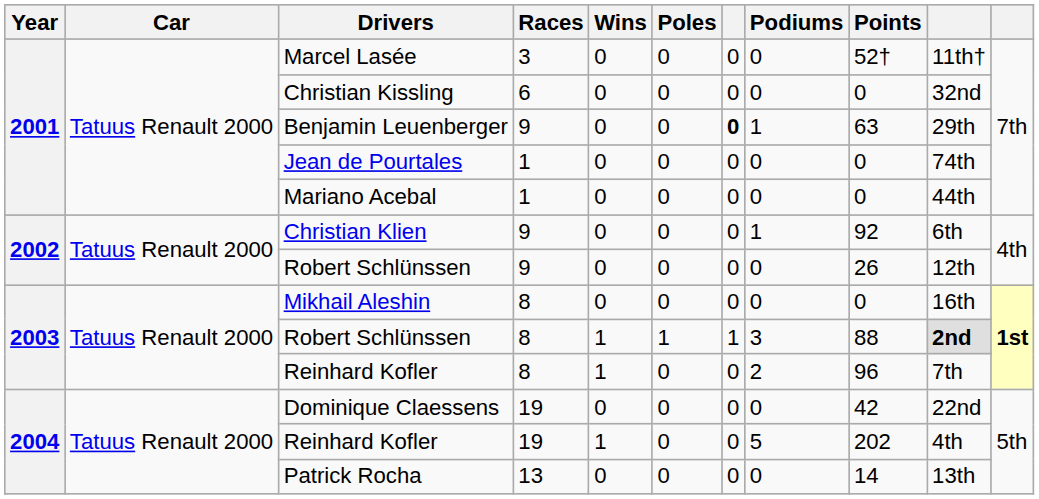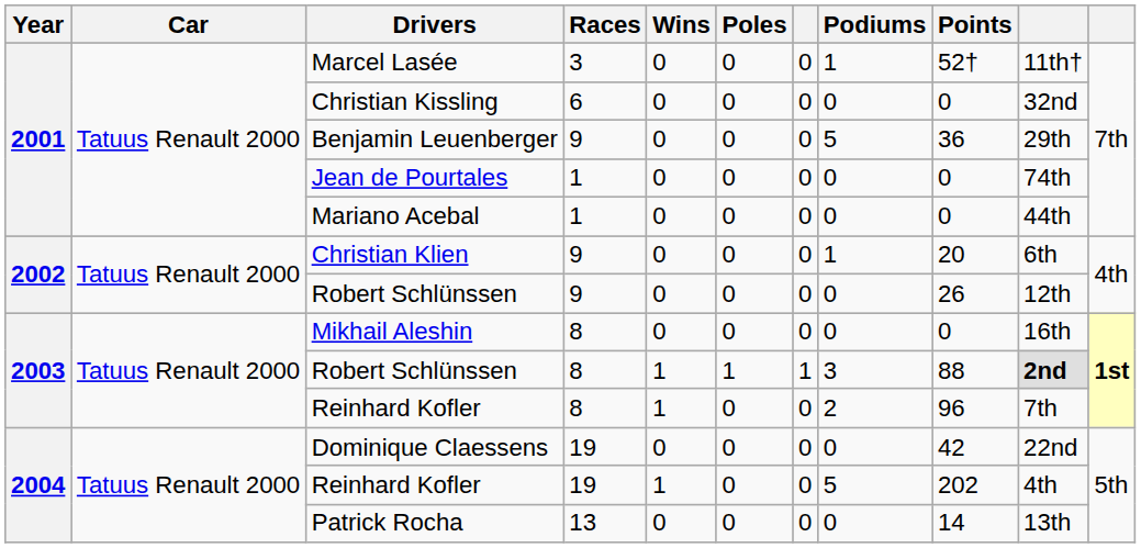 <table class="wikitable" style="font-size:85%">
 <tr>
 <th>Year</th>
 <th>Car</th>
 <th>Drivers</th>
 <th>Races</th>
 <th>Wins</th>
 <th>Poles</th>
 <th></th>
 <th>Podiums</th>
 <th>Points</th>
 <th></th>
 <th></th>
 </tr>
 <tr>
 <th rowspan=5><a href='#'>2001</a></th>
 <td rowspan=5><a href='#'>Tatuus</a> Renault 2000</td>
 <td> Marcel Lasée</td>
 <td>3</td>
 <td>0</td>
 <td>0</td>
 <td>0</td>
-<td>0</td>
+<td>1</td>
 <td>52†</td>
 <td>11th†</td>
 <td rowspan=5>7th</td>
 </tr>
 <tr>
 <td> Christian Kissling</td>
 <td>6</td>
 <td>0</td>
 <td>0</td>
 <td>0</td>
 <td>0</td>
 <td>0</td>
 <td>32nd</td>
 </tr>
 <tr>
 <td> Benjamin Leuenberger</td>
 <td>9</td>
 <td>0</td>
 <td>0</td>
-<td><strong>0</strong></td>
-<td>1</td>
-<td>63</td>
+<td>0</td>
+<td>5</td>
+<td>36</td>
 <td>29th</td>
 </tr>
 <tr>
 <td> <a href='#'>Jean de Pourtales</a></td>
 <td>1</td>
 <td>0</td>
 <td>0</td>
 <td>0</td>
 <td>0</td>
 <td>0</td>
 <td>74th</td>
 </tr>
 <tr>
 <td> Mariano Acebal</td>
 <td>1</td>
 <td>0</td>
 <td>0</td>
 <td>0</td>
 <td>0</td>
 <td>0</td>
 <td>44th</td>
 </tr>
 <tr>
 <th rowspan=2><a href='#'>2002</a></th>
 <td rowspan=2><a href='#'>Tatuus</a> Renault 2000</td>
 <td> <a href='#'>Christian Klien</a></td>
 <td>9</td>
 <td>0</td>
 <td>0</td>
 <td>0</td>
 <td>1</td>
-<td>92</td>
+<td>20</td>
 <td>6th</td>
 <td rowspan=2>4th</td>
 </tr>
 <tr>
 <td> Robert Schlünssen</td>
 <td>9</td>
 <td>0</td>
 <td>0</td>
 <td>0</td>
 <td>0</td>
 <td>26</td>
 <td>12th</td>
 </tr>
 <tr>
 <th rowspan=3><a href='#'>2003</a></th>
 <td rowspan=3><a href='#'>Tatuus</a> Renault 2000</td>
 <td> <a href='#'>Mikhail Aleshin</a></td>
 <td>8</td>
 <td>0</td>
 <td>0</td>
 <td>0</td>
 <td>0</td>
 <td>0</td>
 <td>16th</td>
 <td rowspan=3 style="background:#FFFFBF;"><strong>1st</strong></td>
 </tr>
 <tr>
 <td> Robert Schlünssen</td>
 <td>8</td>
 <td>1</td>
 <td>1</td>
 <td>1</td>
 <td>3</td>
 <td>88</td>
 <td style="background:#DFDFDF;"><strong>2nd</strong></td>
 </tr>
 <tr>
 <td> Reinhard Kofler</td>
 <td>8</td>
 <td>1</td>
 <td>0</td>
 <td>0</td>
 <td>2</td>
 <td>96</td>
 <td>7th</td>
 </tr>
 <tr>
 <th rowspan=3><a href='#'>2004</a></th>
 <td rowspan=3><a href='#'>Tatuus</a> Renault 2000</td>
 <td> Dominique Claessens</td>
 <td>19</td>
 <td>0</td>
 <td>0</td>
 <td>0</td>
 <td>0</td>
 <td>42</td>
 <td>22nd</td>
 <td rowspan=3>5th</td>
 </tr>
 <tr>
 <td> Reinhard Kofler</td>
 <td>19</td>
 <td>1</td>
 <td>0</td>
 <td>0</td>
 <td>5</td>
 <td>202</td>
 <td>4th</td>
 </tr>
 <tr>
 <td> Patrick Rocha</td>
 <td>13</td>
 <td>0</td>
 <td>0</td>
 <td>0</td>
 <td>0</td>
 <td>14</td>
 <td>13th</td>
 </tr>
 </table>
